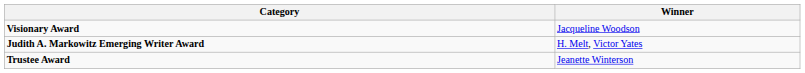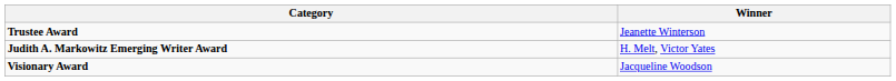 <table class="wikitable" width="100%">
 <tr>
 <th>Category</th>
 <th>Winner</th>
 </tr>
 <tr>
-<td><strong>Visionary Award</strong></td>
-<td><a href='#'>Jacqueline Woodson</a></td>
+<td><strong>Trustee Award</strong></td>
+<td><a href='#'>Jeanette Winterson</a></td>
 </tr>
 <tr>
 <td><strong>Judith A. Markowitz Emerging Writer Award</strong></td>
 <td><a href='#'>H. Melt</a>, <a href='#'>Victor Yates</a></td>
 </tr>
 <tr>
-<td><strong>Trustee Award</strong></td>
-<td><a href='#'>Jeanette Winterson</a></td>
+<td><strong>Visionary Award</strong></td>
+<td><a href='#'>Jacqueline Woodson</a></td>
 </tr>
 </table>
